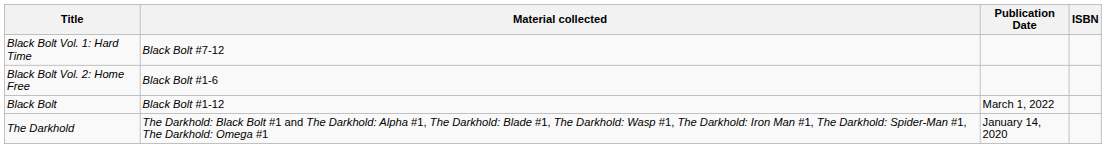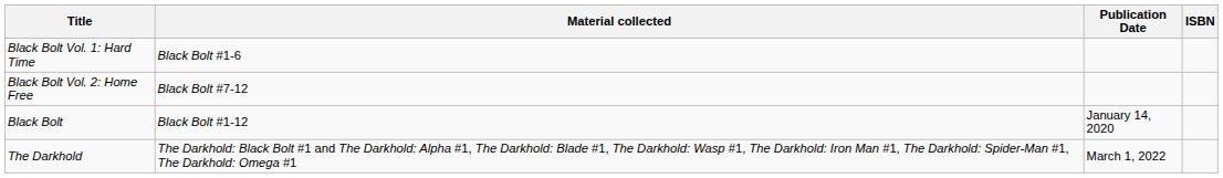 <table class="wikitable">
 <tr>
 <th>Title</th>
 <th>Material collected</th>
 <th>Publication Date</th>
 <th>ISBN</th>
 </tr>
 <tr>
 <td><em>Black Bolt Vol. 1: Hard Time</em></td>
-<td><em>Black Bolt</em> #7-12</td>
+<td><em>Black Bolt</em> #1-6</td>
 <td></td>
 <td></td>
 </tr>
 <tr>
 <td><em>Black Bolt Vol. 2: Home Free</em></td>
-<td><em>Black Bolt</em> #1-6</td>
+<td><em>Black Bolt</em> #7-12</td>
 <td></td>
 <td></td>
 </tr>
 <tr>
 <td><em>Black Bolt</em></td>
 <td><em>Black Bolt</em> #1-12</td>
-<td>March 1, 2022</td>
+<td>January 14, 2020</td>
 <td></td>
 </tr>
 <tr>
 <td><em>The Darkhold</em></td>
 <td><em>The Darkhold: Black Bolt</em> #1 and <em>The Darkhold: Alpha</em> #1, <em>The Darkhold: Blade</em> #1, <em>The Darkhold: Wasp</em> #1, <em>The Darkhold: Iron Man</em> #1, <em>The Darkhold: Spider-Man</em> #1, <em>The Darkhold: Omega</em> #1</td>
-<td>January 14, 2020</td>
+<td>March 1, 2022</td>
 <td></td>
 </tr>
 </table>
